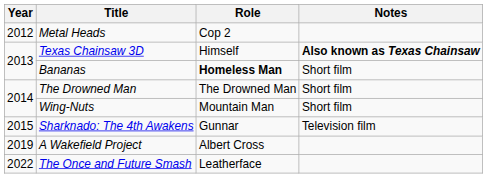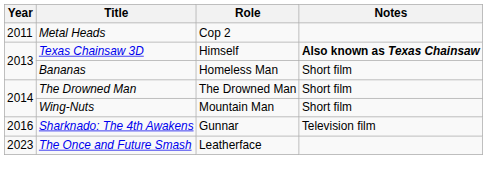 <table class="wikitable sortable">
 <tr>
 <th>Year</th>
 <th>Title</th>
 <th>Role</th>
 <th>Notes</th>
 </tr>
 <tr>
-<td>2012</td>
+<td>2011</td>
 <td><em>Metal Heads</em></td>
 <td>Cop 2</td>
 <td></td>
 </tr>
 <tr>
 <td rowspan="2">2013</td>
 <td><em><a href='#'>Texas Chainsaw 3D</a></em></td>
 <td>Himself</td>
 <td><strong>Also known as <em>Texas Chainsaw</em></strong></td>
 </tr>
 <tr>
 <td><em>Bananas</em></td>
-<td><strong>Homeless Man</strong></td>
+<td>Homeless Man</td>
 <td>Short film</td>
 </tr>
 <tr>
 <td rowspan="2">2014</td>
 <td><em>The Drowned Man</em></td>
 <td>The Drowned Man</td>
 <td>Short film</td>
 </tr>
 <tr>
 <td><em>Wing-Nuts</em></td>
 <td>Mountain Man</td>
 <td>Short film</td>
 </tr>
 <tr>
-<td>2015</td>
+<td>2016</td>
 <td><em><a href='#'>Sharknado: The 4th Awakens</a></em></td>
 <td>Gunnar</td>
 <td>Television film</td>
 </tr>
 <tr>
-<td>2019</td>
-<td><em>A Wakefield Project</em></td>
-<td>Albert Cross</td>
-<td></td>
-</tr>
-<tr>
-<td>2022</td>
+<td>2023</td>
 <td><em><a href='#'>The Once and Future Smash</a></em></td>
 <td>Leatherface</td>
 <td></td>
 </tr>
 </table>
